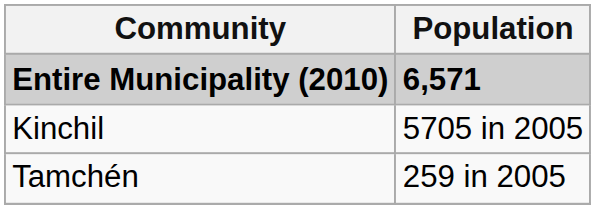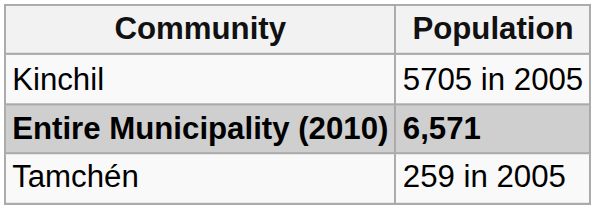 <table class="wikitable">
 <tr style="background:#111111; color:#111111;">
 <th><strong>Community</strong></th>
 <th><strong>Population</strong></th>
 </tr>
+<tr>
+<td>Kinchil</td>
+<td>5705  in 2005</td>
+</tr>
 <tr style="background:#CFCFCF;">
 <td><strong>Entire Municipality (2010)</strong></td>
 <td><strong>6,571</strong></td>
-</tr>
-<tr>
-<td>Kinchil</td>
-<td>5705  in 2005</td>
 </tr>
 <tr>
 <td>Tamchén</td>
 <td>259 in 2005</td>
 </tr>
 <tr>
 </tr>
 </table>
